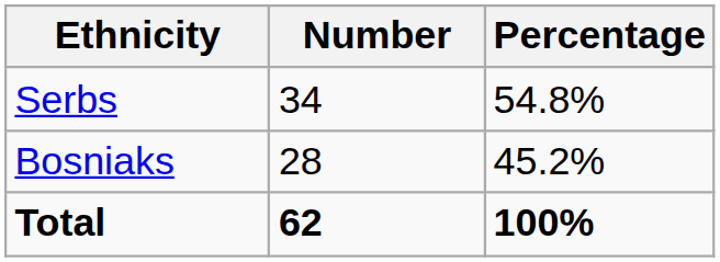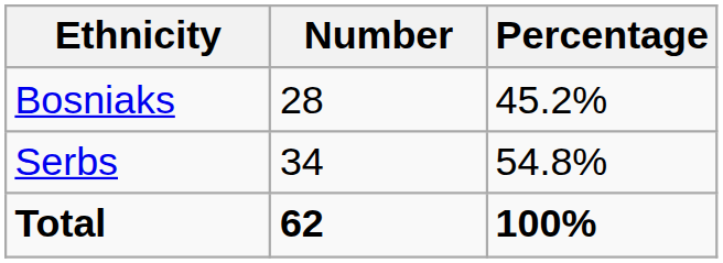 <table class="wikitable">
 <tr>
 <th width="100px">Ethnicity</th>
 <th width="80px">Number</th>
 <th width="80px">Percentage</th>
 </tr>
 <tr>
+<td><a href='#'>Bosniaks</a></td>
+<td>28</td>
+<td>45.2%</td>
+</tr>
+<tr>
 <td><a href='#'>Serbs</a></td>
 <td>34</td>
 <td>54.8%</td>
-</tr>
-<tr>
-<td><a href='#'>Bosniaks</a></td>
-<td>28</td>
-<td>45.2%</td>
 </tr>
 <tr>
 <td><strong>Total</strong></td>
 <td><strong>62</strong></td>
 <td><strong>100%</strong></td>
 </tr>
 </table>
